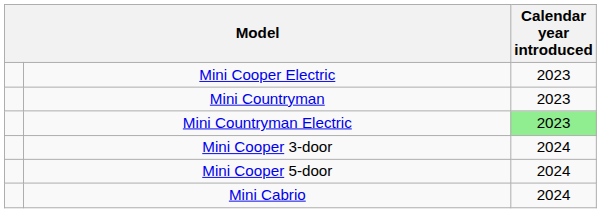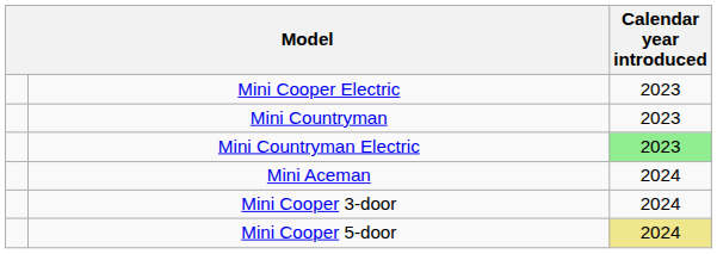 <table class="wikitable" style="text-align: center; width: 100%">
 <tr>
 <th colspan="2" rowspan="1">Model</th>
 <th rowspan="1" width="9%">Calendar year<br>introduced</th>
 </tr>
 <tr>
 <td></td>
 <td><a href='#'>Mini Cooper Electric</a></td>
 <td>2023</td>
 </tr>
 <tr>
 <td></td>
 <td><a href='#'>Mini Countryman</a></td>
 <td>2023</td>
 </tr>
 <tr>
 <td></td>
 <td><a href='#'>Mini Countryman Electric</a></td>
 <td style="background: lightgreen;">2023</td>
 </tr>
 <tr>
 <td></td>
+<td><a href='#'>Mini Aceman</a></td>
+<td>2024</td>
+</tr>
+<tr>
+<td></td>
 <td><a href='#'>Mini Cooper</a> 3-door</td>
 <td>2024</td>
 </tr>
 <tr>
 <td></td>
 <td><a href='#'>Mini Cooper</a> 5-door</td>
-<td>2024</td>
-</tr>
-<tr>
-<td></td>
-<td><a href='#'>Mini Cabrio</a></td>
-<td>2024</td>
+<td style="background: khaki;">2024</td>
 </tr>
 </table>
